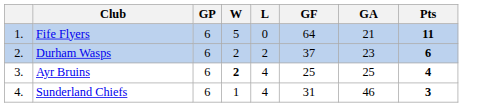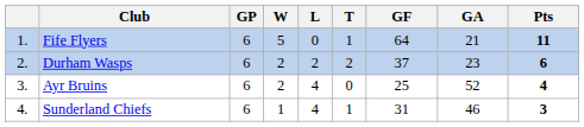 <table class="wikitable">
 <tr>
 <th width="30"></th>
 <th width="200">Club</th>
 <th width="30">GP</th>
 <th width="30">W</th>
 <th width="30">L</th>
+<th width="30">T</th>
 <th width="70">GF</th>
 <th width="70">GA</th>
 <th width="70">Pts</th>
 </tr>
 <tr bgcolor="#BCD2EE" align="center">
 <td>1.</td>
 <td align="left"><a href='#'>Fife Flyers</a></td>
 <td>6</td>
 <td>5</td>
 <td>0</td>
+<td>1</td>
 <td>64</td>
 <td>21</td>
 <td><strong>11</strong></td>
 </tr>
 <tr bgcolor="#BCD2EE" align="center">
 <td>2.</td>
 <td align="left"><a href='#'>Durham Wasps</a></td>
 <td>6</td>
 <td>2</td>
 <td>2</td>
+<td>2</td>
 <td>37</td>
 <td>23</td>
 <td><strong>6</strong></td>
 </tr>
 <tr bgcolor="#FFFFFF" align="center">
 <td>3.</td>
 <td align="left"><a href='#'>Ayr Bruins</a></td>
 <td>6</td>
-<td><strong>2</strong></td>
+<td>2</td>
 <td>4</td>
+<td>0</td>
 <td>25</td>
-<td>25</td>
+<td>52</td>
 <td><strong>4</strong></td>
 </tr>
 <tr bgcolor="#FFFFFF" align="center">
 <td>4.</td>
 <td align="left"><a href='#'>Sunderland Chiefs</a></td>
 <td>6</td>
 <td>1</td>
 <td>4</td>
+<td>1</td>
 <td>31</td>
 <td>46</td>
 <td><strong>3</strong></td>
 </tr>
 </table>
